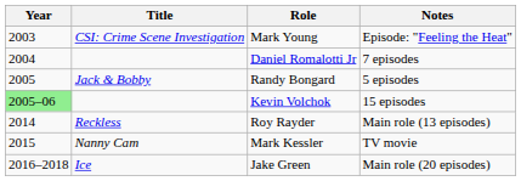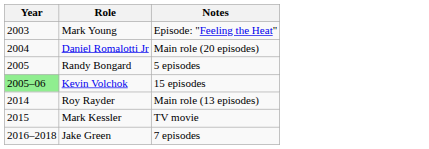 <table class="wikitable sortable">
 <tr>
 <th>Year</th>
-<th>Title</th>
 <th>Role</th>
 <th class="unsortable">Notes</th>
 </tr>
 <tr>
 <td>2003</td>
-<td><em><a href='#'>CSI: Crime Scene Investigation</a></em></td>
 <td>Mark Young</td>
 <td>Episode: "<a href='#'>Feeling the Heat</a>"</td>
 </tr>
 <tr>
 <td>2004</td>
-<td><em></em></td>
 <td><a href='#'>Daniel Romalotti Jr</a></td>
-<td>7 episodes</td>
+<td>Main role (20 episodes)</td>
 </tr>
 <tr>
 <td>2005</td>
-<td><em><a href='#'>Jack & Bobby</a></em></td>
 <td>Randy Bongard</td>
 <td>5 episodes</td>
 </tr>
 <tr>
 <td style="background: lightgreen;">2005–06</td>
-<td><em></em></td>
 <td><a href='#'>Kevin Volchok</a></td>
 <td>15 episodes</td>
 </tr>
 <tr>
 <td>2014</td>
-<td><em><a href='#'>Reckless</a></em></td>
 <td>Roy Rayder</td>
 <td>Main role (13 episodes)</td>
 </tr>
 <tr>
 <td>2015</td>
-<td><em>Nanny Cam</em></td>
 <td>Mark Kessler</td>
 <td>TV movie</td>
 </tr>
 <tr>
 <td>2016–2018</td>
-<td><em><a href='#'>Ice</a></em></td>
 <td>Jake Green</td>
-<td>Main role (20 episodes)</td>
+<td>7 episodes</td>
 </tr>
 </table>
